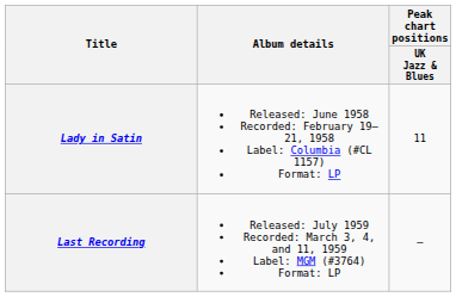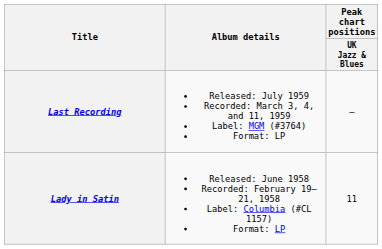 <table class="wikitable plainrowheaders" style="text-align:center;">
 <tr>
 <th scope="col" rowspan="2" style="width:18em;">Title</th>
 <th scope="col" rowspan="2" style="width:18em;">Album details</th>
 <th scope="col" colspan="1">Peak chart positions</th>
 </tr>
 <tr>
 <th scope="col" style="width:2.6em; font-size:90%;">UK<br>Jazz & Blues<br></th>
 </tr>
 <tr>
+<th scope="row"><em><a href='#'>Last Recording</a></em></th>
+<td><br><ul><li>Released: July 1959</li><li>Recorded: March 3, 4, and 11, 1959</li><li>Label: <a href='#'>MGM</a> (#3764)</li><li>Format: LP</li></ul></td>
+<td style="text-align:center;">—</td>
+</tr>
+<tr>
 <th scope="row"><em><a href='#'>Lady in Satin</a></em></th>
 <td><br><ul><li>Released: June 1958</li><li>Recorded: February 19–21, 1958</li><li>Label: <a href='#'>Columbia</a> (#CL 1157)</li><li>Format: <a href='#'>LP</a></li></ul></td>
 <td style="text-align:center;">11</td>
 </tr>
-<tr>
-<th scope="row"><em><a href='#'>Last Recording</a></em></th>
-<td><br><ul><li>Released: July 1959</li><li>Recorded: March 3, 4, and 11, 1959</li><li>Label: <a href='#'>MGM</a> (#3764)</li><li>Format: LP</li></ul></td>
-<td style="text-align:center;">—</td>
-</tr>
 </table>
